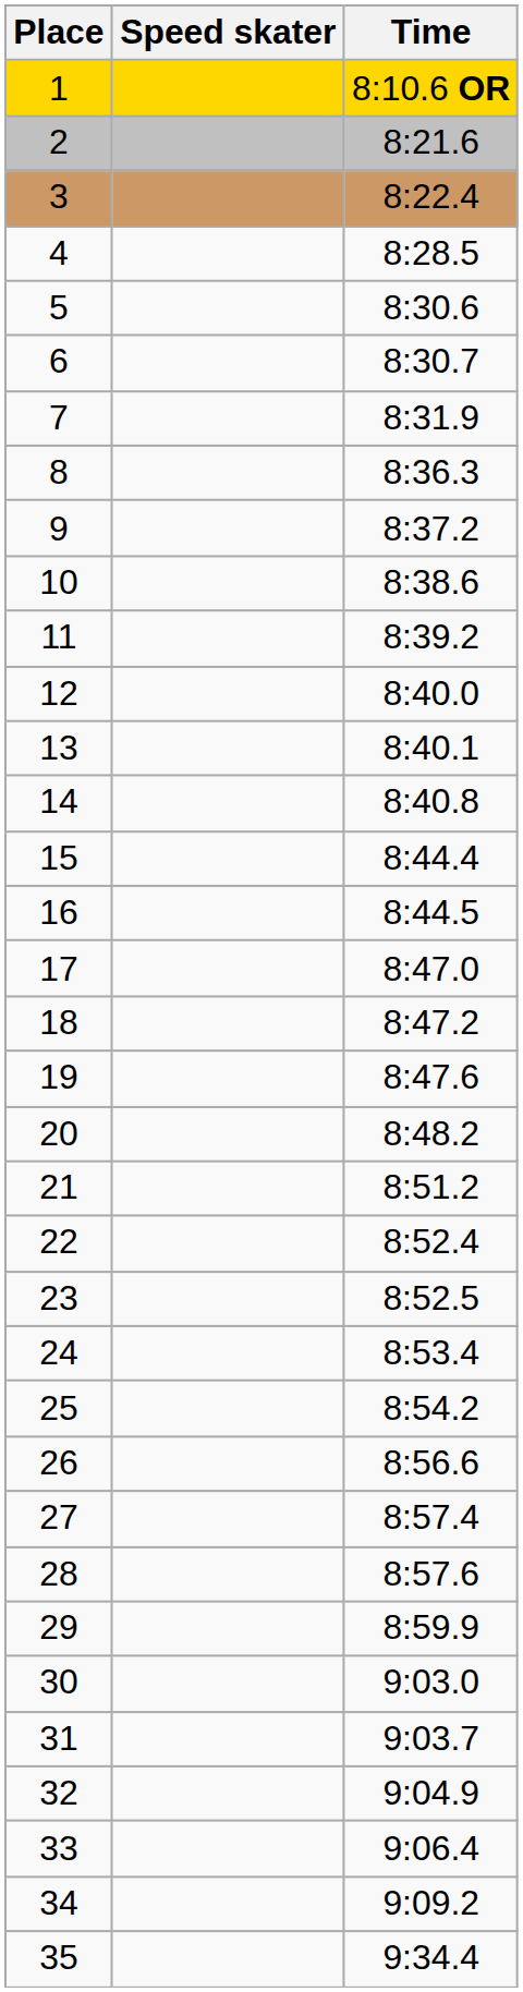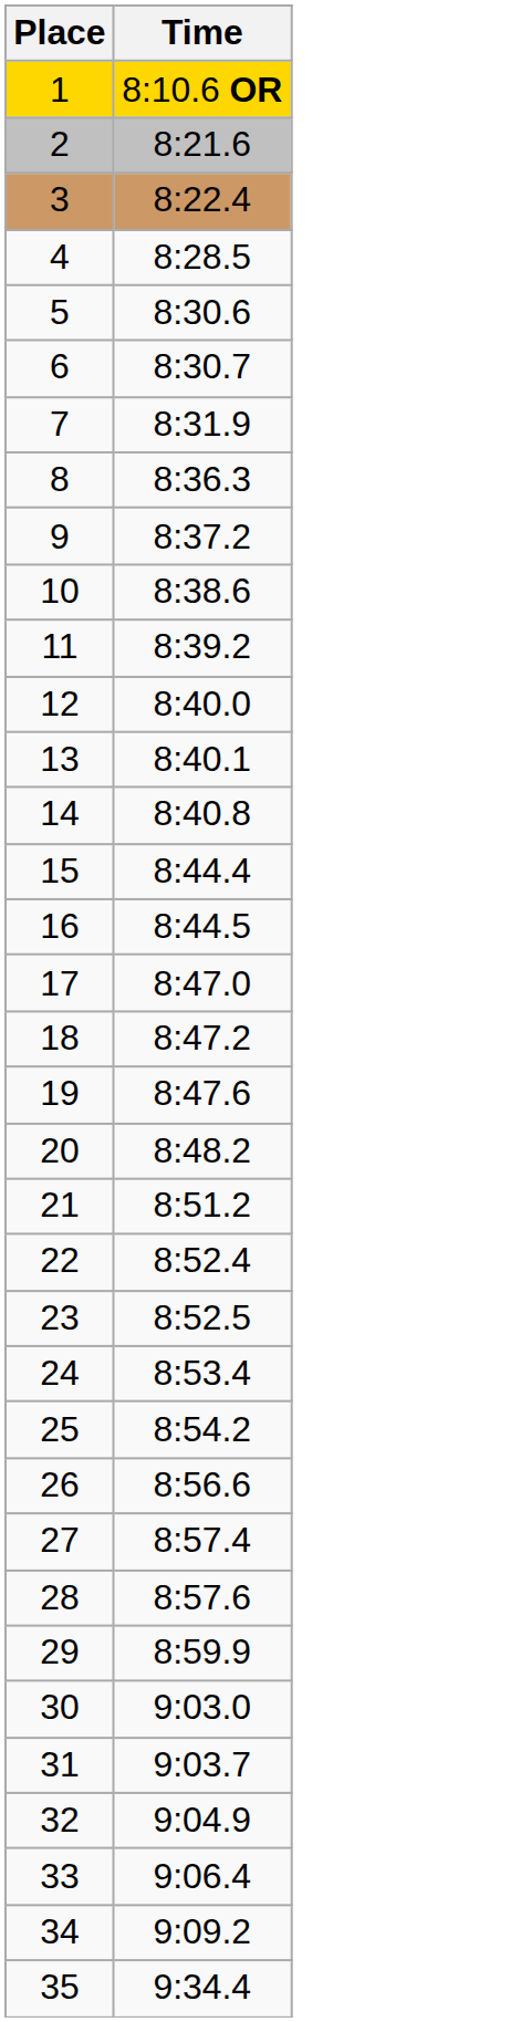 <table class="wikitable" style="text-align:center">
 <tr>
 <th>Place</th>
-<th>Speed skater</th>
 <th>Time</th>
 </tr>
 <tr bgcolor=gold>
 <td>1</td>
-<td align=left></td>
 <td>8:10.6 <strong>OR</strong></td>
 </tr>
 <tr bgcolor=silver>
 <td>2</td>
-<td align=left></td>
 <td>8:21.6</td>
 </tr>
 <tr bgcolor=cc9966>
 <td>3</td>
-<td align=left></td>
 <td>8:22.4</td>
 </tr>
 <tr>
 <td>4</td>
-<td align=left></td>
 <td>8:28.5</td>
 </tr>
 <tr>
 <td>5</td>
-<td align=left></td>
 <td>8:30.6</td>
 </tr>
 <tr>
 <td>6</td>
-<td align=left></td>
 <td>8:30.7</td>
 </tr>
 <tr>
 <td>7</td>
-<td align=left></td>
 <td>8:31.9</td>
 </tr>
 <tr>
 <td>8</td>
-<td align=left></td>
 <td>8:36.3</td>
 </tr>
 <tr>
 <td>9</td>
-<td align=left></td>
 <td>8:37.2</td>
 </tr>
 <tr>
 <td>10</td>
-<td align=left></td>
 <td>8:38.6</td>
 </tr>
 <tr>
 <td>11</td>
-<td align=left></td>
 <td>8:39.2</td>
 </tr>
 <tr>
 <td>12</td>
-<td align=left></td>
 <td>8:40.0</td>
 </tr>
 <tr>
 <td>13</td>
-<td align=left></td>
 <td>8:40.1</td>
 </tr>
 <tr>
 <td>14</td>
-<td align=left></td>
 <td>8:40.8</td>
 </tr>
 <tr>
 <td>15</td>
-<td align=left></td>
 <td>8:44.4</td>
 </tr>
 <tr>
 <td>16</td>
-<td align=left></td>
 <td>8:44.5</td>
 </tr>
 <tr>
 <td>17</td>
-<td align=left></td>
 <td>8:47.0</td>
 </tr>
 <tr>
 <td>18</td>
-<td align=left></td>
 <td>8:47.2</td>
 </tr>
 <tr>
 <td>19</td>
-<td align=left></td>
 <td>8:47.6</td>
 </tr>
 <tr>
 <td>20</td>
-<td align=left></td>
 <td>8:48.2</td>
 </tr>
 <tr>
 <td>21</td>
-<td align=left></td>
 <td>8:51.2</td>
 </tr>
 <tr>
 <td>22</td>
-<td align=left></td>
 <td>8:52.4</td>
 </tr>
 <tr>
 <td>23</td>
-<td align=left></td>
 <td>8:52.5</td>
 </tr>
 <tr>
 <td>24</td>
-<td align=left></td>
 <td>8:53.4</td>
 </tr>
 <tr>
 <td>25</td>
-<td align=left></td>
 <td>8:54.2</td>
 </tr>
 <tr>
 <td>26</td>
-<td align=left></td>
 <td>8:56.6</td>
 </tr>
 <tr>
 <td>27</td>
-<td align=left></td>
 <td>8:57.4</td>
 </tr>
 <tr>
 <td>28</td>
-<td align=left></td>
 <td>8:57.6</td>
 </tr>
 <tr>
 <td>29</td>
-<td align=left></td>
 <td>8:59.9</td>
 </tr>
 <tr>
 <td>30</td>
-<td align=left></td>
 <td>9:03.0</td>
 </tr>
 <tr>
 <td>31</td>
-<td align=left></td>
 <td>9:03.7</td>
 </tr>
 <tr>
 <td>32</td>
-<td align=left></td>
 <td>9:04.9</td>
 </tr>
 <tr>
 <td>33</td>
-<td align=left></td>
 <td>9:06.4</td>
 </tr>
 <tr>
 <td>34</td>
-<td align=left></td>
 <td>9:09.2</td>
 </tr>
 <tr>
 <td>35</td>
-<td align=left></td>
 <td>9:34.4</td>
 </tr>
 </table>
